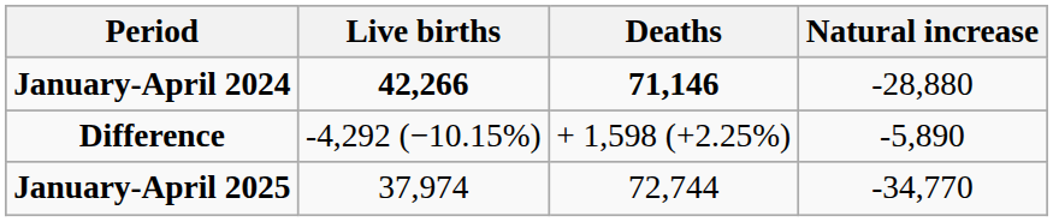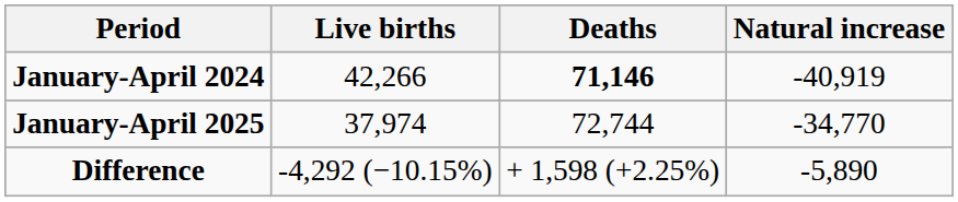 <table class="wikitable"  style="text-align:center;">
 <tr>
 <th>Period</th>
 <th>Live births</th>
 <th>Deaths</th>
 <th>Natural increase</th>
 </tr>
 <tr>
 <td><strong>January-April 2024</strong></td>
-<td><strong>42,266</strong></td>
+<td>42,266</td>
 <td><strong>71,146</strong></td>
-<td>-28,880</td>
+<td>-40,919</td>
+</tr>
+<tr>
+<td><strong>January-April 2025</strong></td>
+<td>37,974</td>
+<td>72,744</td>
+<td>-34,770</td>
 </tr>
 <tr>
 <td><strong>Difference</strong></td>
 <td>  -4,292 (−10.15%)</td>
 <td> + 1,598 (+2.25%)</td>
 <td>  -5,890</td>
 </tr>
-<tr>
-<td><strong>January-April 2025</strong></td>
-<td>37,974</td>
-<td>72,744</td>
-<td>-34,770</td>
-</tr>
 </table>
